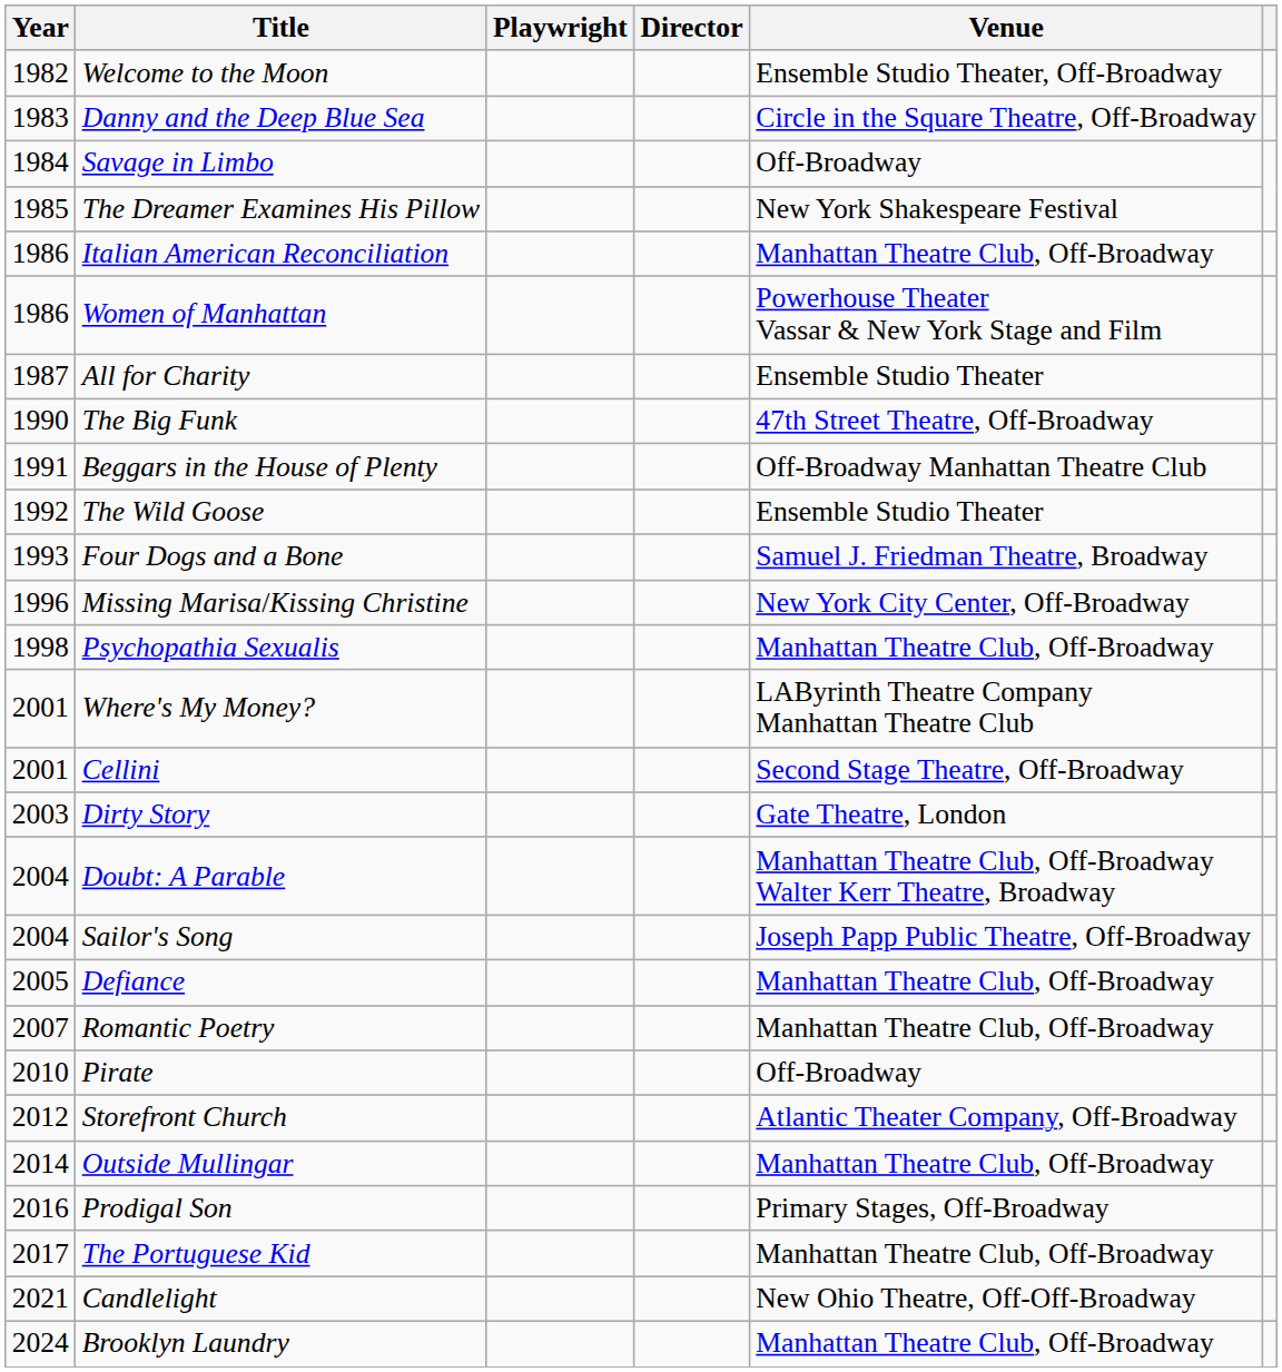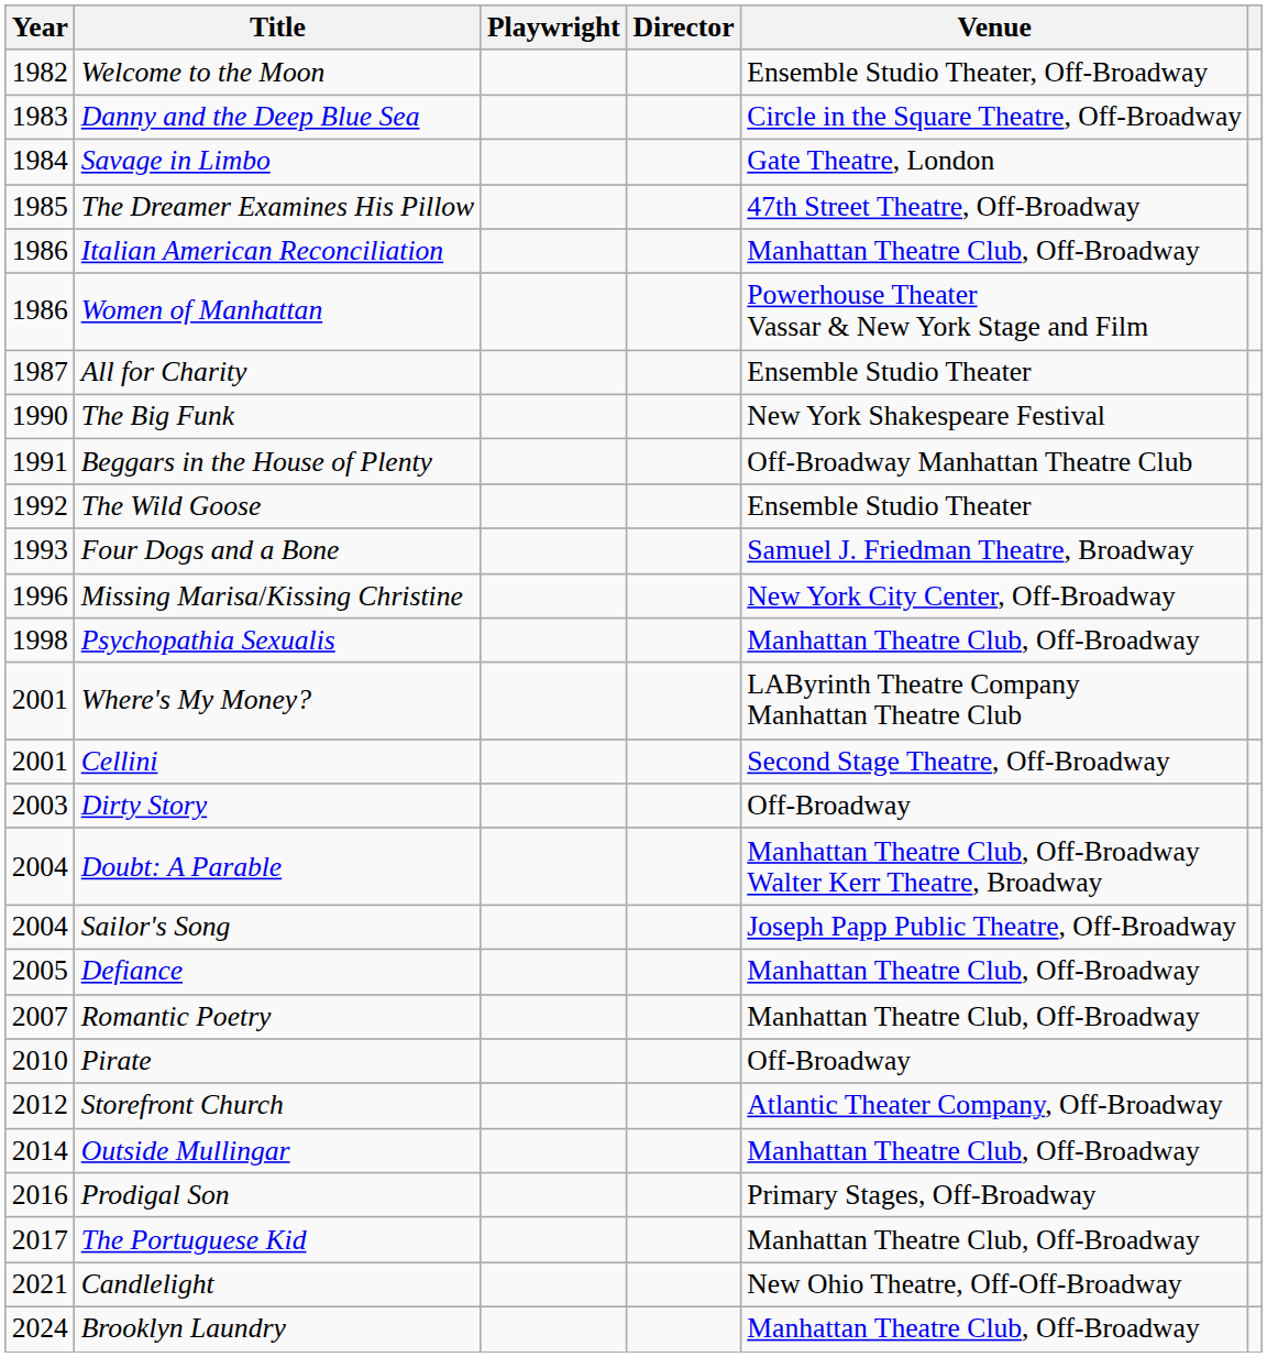 <table class="wikitable unsortable">
 <tr>
 <th scope="col">Year</th>
 <th scope="col">Title</th>
 <th scope="col">Playwright</th>
 <th scope="col">Director</th>
 <th scope="col" class="unsortable">Venue</th>
 <th scope="col" class="unsortable"></th>
 </tr>
 <tr>
 <td>1982</td>
 <td><em>Welcome to the Moon</em></td>
 <td></td>
 <td></td>
 <td>Ensemble Studio Theater, Off-Broadway</td>
 <td></td>
 </tr>
 <tr>
 <td>1983</td>
 <td><em><a href='#'>Danny and the Deep Blue Sea</a></em></td>
 <td></td>
 <td></td>
 <td><a href='#'>Circle in the Square Theatre</a>, Off-Broadway</td>
 <td></td>
 </tr>
 <tr>
 <td>1984</td>
 <td><em><a href='#'>Savage in Limbo</a></em></td>
 <td></td>
 <td></td>
-<td>Off-Broadway</td>
+<td><a href='#'>Gate Theatre</a>, London</td>
 <td rowspan=2></td>
 </tr>
 <tr>
 <td>1985</td>
 <td><em>The Dreamer Examines His Pillow</em></td>
 <td></td>
 <td></td>
-<td>New York Shakespeare Festival</td>
+<td><a href='#'>47th Street Theatre</a>, Off-Broadway</td>
 </tr>
 <tr>
 <td>1986</td>
 <td><em><a href='#'>Italian American Reconciliation</a></em></td>
 <td></td>
 <td></td>
 <td><a href='#'>Manhattan Theatre Club</a>, Off-Broadway</td>
 <td></td>
 </tr>
 <tr>
 <td>1986</td>
 <td><em><a href='#'>Women of Manhattan</a></em></td>
 <td></td>
 <td></td>
 <td><a href='#'>Powerhouse Theater</a> <br> Vassar & New York Stage and Film</td>
 <td></td>
 </tr>
 <tr>
 <td>1987</td>
 <td><em>All for Charity</em></td>
 <td></td>
 <td></td>
 <td>Ensemble Studio Theater</td>
 <td></td>
 </tr>
 <tr>
 <td>1990</td>
 <td><em>The Big Funk</em></td>
 <td></td>
 <td></td>
-<td><a href='#'>47th Street Theatre</a>, Off-Broadway</td>
+<td>New York Shakespeare Festival</td>
 <td></td>
 </tr>
 <tr>
 <td>1991</td>
 <td><em>Beggars in the House of Plenty</em></td>
 <td></td>
 <td></td>
 <td>Off-Broadway Manhattan Theatre Club</td>
 <td></td>
 </tr>
 <tr>
 <td>1992</td>
 <td><em>The Wild Goose</em></td>
 <td></td>
 <td></td>
 <td>Ensemble Studio Theater</td>
 <td></td>
 </tr>
 <tr>
 <td>1993</td>
 <td><em>Four Dogs and a Bone</em></td>
 <td></td>
 <td></td>
 <td><a href='#'>Samuel J. Friedman Theatre</a>, Broadway</td>
 <td></td>
 </tr>
 <tr>
 <td>1996</td>
 <td><em>Missing Marisa</em>/<em>Kissing Christine</em></td>
 <td></td>
 <td></td>
 <td><a href='#'>New York City Center</a>, Off-Broadway</td>
 <td></td>
 </tr>
 <tr>
 <td>1998</td>
 <td><em><a href='#'>Psychopathia Sexualis</a></em></td>
 <td></td>
 <td></td>
 <td><a href='#'>Manhattan Theatre Club</a>, Off-Broadway</td>
 <td></td>
 </tr>
 <tr>
 <td>2001</td>
 <td><em>Where's My Money?</em></td>
 <td></td>
 <td></td>
 <td>LAByrinth Theatre Company <br> Manhattan Theatre Club</td>
 <td></td>
 </tr>
 <tr>
 <td>2001</td>
 <td><em><a href='#'>Cellini</a></em></td>
 <td></td>
 <td></td>
 <td><a href='#'>Second Stage Theatre</a>, Off-Broadway</td>
 <td></td>
 </tr>
 <tr>
 <td>2003</td>
 <td><em><a href='#'>Dirty Story</a></em></td>
 <td></td>
 <td></td>
-<td><a href='#'>Gate Theatre</a>, London</td>
+<td>Off-Broadway</td>
 <td></td>
 </tr>
 <tr>
 <td>2004</td>
 <td><em><a href='#'>Doubt: A Parable</a></em></td>
 <td></td>
 <td></td>
 <td><a href='#'>Manhattan Theatre Club</a>, Off-Broadway <br> <a href='#'>Walter Kerr Theatre</a>, Broadway</td>
 <td></td>
 </tr>
 <tr>
 <td>2004</td>
 <td><em>Sailor's Song</em></td>
 <td></td>
 <td></td>
 <td><a href='#'>Joseph Papp Public Theatre</a>, Off-Broadway</td>
 <td></td>
 </tr>
 <tr>
 <td>2005</td>
 <td><em><a href='#'>Defiance</a></em></td>
 <td></td>
 <td></td>
 <td><a href='#'>Manhattan Theatre Club</a>, Off-Broadway</td>
 <td></td>
 </tr>
 <tr>
 <td>2007</td>
 <td><em>Romantic Poetry</em></td>
 <td></td>
 <td></td>
 <td>Manhattan Theatre Club, Off-Broadway</td>
 <td></td>
 </tr>
 <tr>
 <td>2010</td>
 <td><em>Pirate</em></td>
 <td></td>
 <td></td>
 <td>Off-Broadway</td>
 <td></td>
 </tr>
 <tr>
 <td>2012</td>
 <td><em>Storefront Church</em></td>
 <td></td>
 <td></td>
 <td><a href='#'>Atlantic Theater Company</a>, Off-Broadway</td>
 <td></td>
 </tr>
 <tr>
 <td>2014</td>
 <td><em><a href='#'>Outside Mullingar</a></em></td>
 <td></td>
 <td></td>
 <td><a href='#'>Manhattan Theatre Club</a>, Off-Broadway</td>
 <td></td>
 </tr>
 <tr>
 <td>2016</td>
 <td><em>Prodigal Son</em></td>
 <td></td>
 <td></td>
 <td>Primary Stages, Off-Broadway</td>
 <td></td>
 </tr>
 <tr>
 <td>2017</td>
 <td><em><a href='#'>The Portuguese Kid</a></em></td>
 <td></td>
 <td></td>
 <td>Manhattan Theatre Club, Off-Broadway</td>
 <td></td>
 </tr>
 <tr>
 <td>2021</td>
 <td><em>Candlelight</em></td>
 <td></td>
 <td></td>
 <td>New Ohio Theatre, Off-Off-Broadway</td>
 <td></td>
 </tr>
 <tr>
 <td>2024</td>
 <td><em>Brooklyn Laundry</em></td>
 <td></td>
 <td></td>
 <td><a href='#'>Manhattan Theatre Club</a>, Off-Broadway</td>
 <td></td>
 </tr>
 </table>
